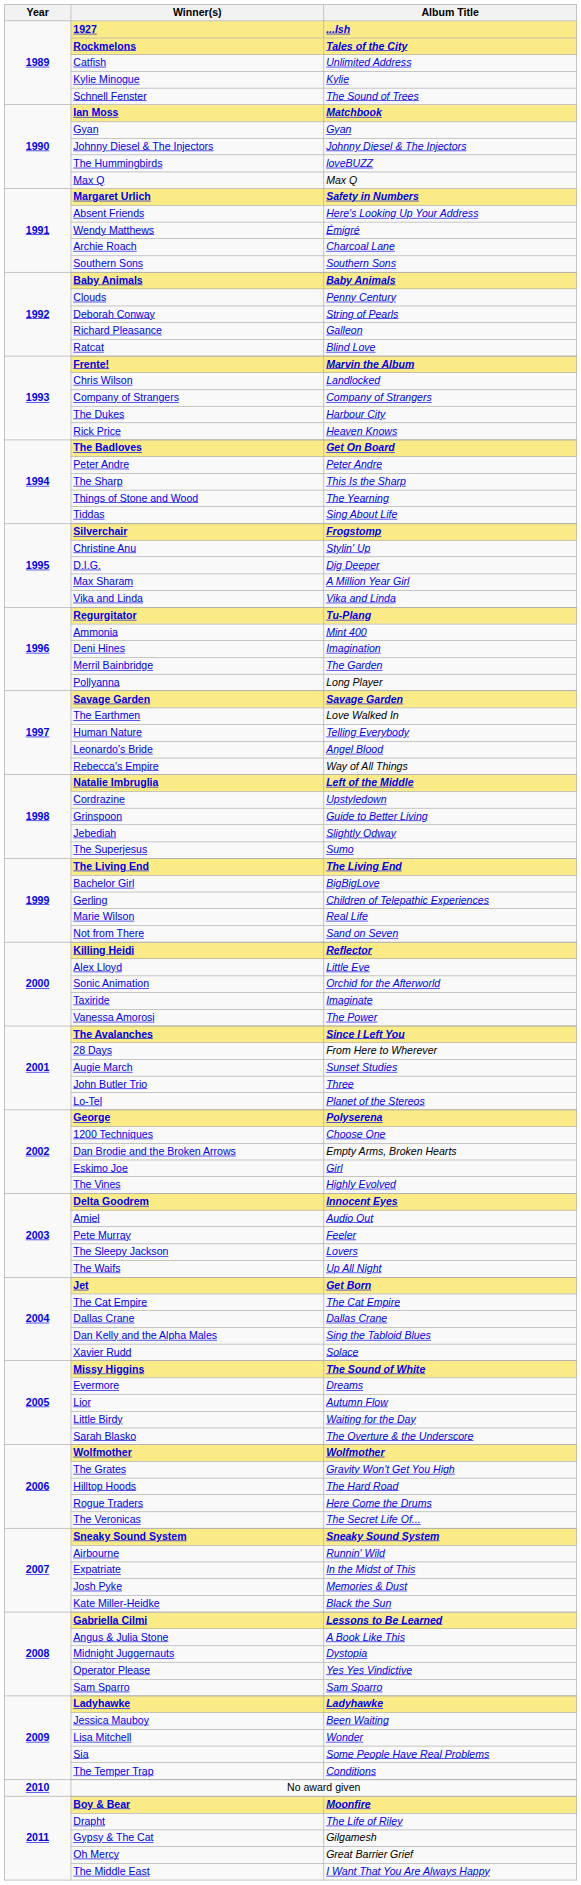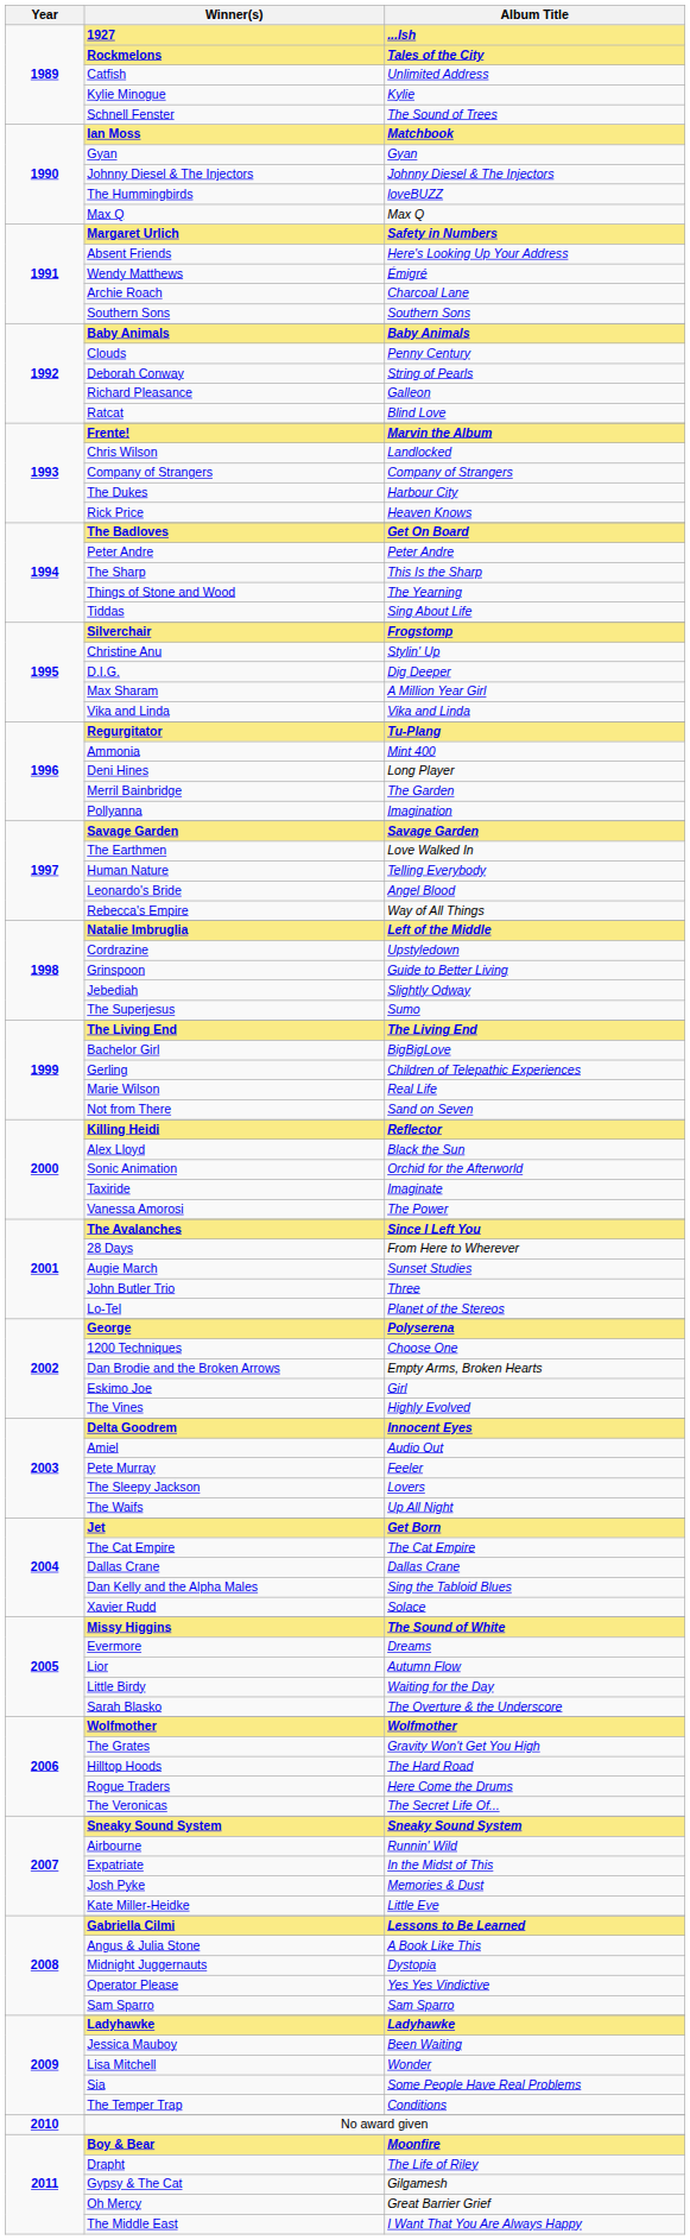 <table class="sortable wikitable">
 <tr>
 <th width="5%">Year</th>
 <th width="19%">Winner(s)</th>
 <th width="19%">Album Title</th>
 </tr>
 <tr>
 <td rowspan="5" align="center"><strong><a href='#'>1989</a></strong><br></td>
 <td style="background:#FAEB86"><strong><a href='#'>1927</a></strong></td>
 <td style="background:#FAEB86"><strong><em><a href='#'>...Ish</a></em></strong></td>
 </tr>
 <tr>
 <td style="background:#FAEB86"><strong><a href='#'>Rockmelons</a></strong></td>
 <td style="background:#FAEB86"><strong><em><a href='#'>Tales of the City</a></em></strong></td>
 </tr>
 <tr>
 <td><a href='#'>Catfish</a></td>
 <td><em><a href='#'>Unlimited Address</a></em></td>
 </tr>
 <tr>
 <td><a href='#'>Kylie Minogue</a></td>
 <td><em><a href='#'>Kylie</a></em></td>
 </tr>
 <tr>
 <td><a href='#'>Schnell Fenster</a></td>
 <td><em><a href='#'>The Sound of Trees</a></em></td>
 </tr>
 <tr>
 <td rowspan="5" align="center"><strong><a href='#'>1990</a></strong><br></td>
 <td style="background:#FAEB86"><strong><a href='#'>Ian Moss</a></strong></td>
 <td style="background:#FAEB86"><strong><em><a href='#'>Matchbook</a></em></strong></td>
 </tr>
 <tr>
 <td><a href='#'>Gyan</a></td>
 <td><em><a href='#'>Gyan</a></em></td>
 </tr>
 <tr>
 <td><a href='#'>Johnny Diesel & The Injectors</a></td>
 <td><em><a href='#'>Johnny Diesel & The Injectors</a></em></td>
 </tr>
 <tr>
 <td><a href='#'>The Hummingbirds</a></td>
 <td><em><a href='#'>loveBUZZ</a></em></td>
 </tr>
 <tr>
 <td><a href='#'>Max Q</a></td>
 <td><em>Max Q</em></td>
 </tr>
 <tr>
 <td rowspan="5" align="center"><strong><a href='#'>1991</a></strong><br></td>
 <td style="background:#FAEB86"><strong><a href='#'>Margaret Urlich</a></strong></td>
 <td style="background:#FAEB86"><strong><em><a href='#'>Safety in Numbers</a></em></strong></td>
 </tr>
 <tr>
 <td><a href='#'>Absent Friends</a></td>
 <td><em><a href='#'>Here's Looking Up Your Address</a></em></td>
 </tr>
 <tr>
 <td><a href='#'>Wendy Matthews</a></td>
 <td><em><a href='#'>Émigré</a></em></td>
 </tr>
 <tr>
 <td><a href='#'>Archie Roach</a></td>
 <td><em><a href='#'>Charcoal Lane</a></em></td>
 </tr>
 <tr>
 <td><a href='#'>Southern Sons</a></td>
 <td><em><a href='#'>Southern Sons</a></em></td>
 </tr>
 <tr>
 <td rowspan="6" align="center"><strong><a href='#'>1992</a></strong><br></td>
 </tr>
 <tr style="background:#FAEB86">
 <td><strong><a href='#'>Baby Animals</a></strong></td>
 <td><strong><em><a href='#'>Baby Animals</a></em></strong></td>
 </tr>
 <tr>
 <td><a href='#'>Clouds</a></td>
 <td><em><a href='#'>Penny Century</a></em></td>
 </tr>
 <tr>
 <td><a href='#'>Deborah Conway</a></td>
 <td><em><a href='#'>String of Pearls</a></em></td>
 </tr>
 <tr>
 <td><a href='#'>Richard Pleasance</a></td>
 <td><em><a href='#'>Galleon</a></em></td>
 </tr>
 <tr>
 <td><a href='#'>Ratcat</a></td>
 <td><em><a href='#'>Blind Love</a></em></td>
 </tr>
 <tr>
 <td rowspan="6" align="center"><strong><a href='#'>1993</a></strong><br></td>
 </tr>
 <tr style="background:#FAEB86">
 <td><strong><a href='#'>Frente!</a></strong></td>
 <td><strong><em><a href='#'>Marvin the Album</a></em></strong></td>
 </tr>
 <tr>
 <td><a href='#'>Chris Wilson</a></td>
 <td><em><a href='#'>Landlocked</a></em></td>
 </tr>
 <tr>
 <td><a href='#'>Company of Strangers</a></td>
 <td><em><a href='#'>Company of Strangers</a></em></td>
 </tr>
 <tr>
 <td><a href='#'>The Dukes</a></td>
 <td><em><a href='#'>Harbour City</a></em></td>
 </tr>
 <tr>
 <td><a href='#'>Rick Price</a></td>
 <td><em><a href='#'>Heaven Knows</a></em></td>
 </tr>
 <tr>
 <td rowspan="6" align="center"><strong><a href='#'>1994</a></strong><br></td>
 </tr>
 <tr style="background:#FAEB86">
 <td><strong><a href='#'>The Badloves</a></strong></td>
 <td><strong><em><a href='#'>Get On Board</a></em></strong></td>
 </tr>
 <tr>
 <td><a href='#'>Peter Andre</a></td>
 <td><em><a href='#'>Peter Andre</a></em></td>
 </tr>
 <tr>
 <td><a href='#'>The Sharp</a></td>
 <td><em><a href='#'>This Is the Sharp</a></em></td>
 </tr>
 <tr>
 <td><a href='#'>Things of Stone and Wood</a></td>
 <td><em><a href='#'>The Yearning</a></em></td>
 </tr>
 <tr>
 <td><a href='#'>Tiddas</a></td>
 <td><em><a href='#'>Sing About Life</a></em></td>
 </tr>
 <tr>
 <td rowspan="6" align="center"><strong><a href='#'>1995</a></strong><br></td>
 </tr>
 <tr style="background:#FAEB86">
 <td><strong><a href='#'>Silverchair</a></strong></td>
 <td><strong><em><a href='#'>Frogstomp</a></em></strong></td>
 </tr>
 <tr>
 <td><a href='#'>Christine Anu</a></td>
 <td><em><a href='#'>Stylin' Up</a></em></td>
 </tr>
 <tr>
 <td><a href='#'>D.I.G.</a></td>
 <td><em><a href='#'>Dig Deeper</a></em></td>
 </tr>
 <tr>
 <td><a href='#'>Max Sharam</a></td>
 <td><em><a href='#'>A Million Year Girl</a></em></td>
 </tr>
 <tr>
 <td><a href='#'>Vika and Linda</a></td>
 <td><em><a href='#'>Vika and Linda</a></em></td>
 </tr>
 <tr>
 <td rowspan="6" align="center"><strong><a href='#'>1996</a></strong><br></td>
 </tr>
 <tr style="background:#FAEB86">
 <td><strong><a href='#'>Regurgitator</a></strong></td>
 <td><strong><em><a href='#'>Tu-Plang</a></em></strong></td>
 </tr>
 <tr>
 <td><a href='#'>Ammonia</a></td>
 <td><em><a href='#'>Mint 400</a></em></td>
 </tr>
 <tr>
 <td><a href='#'>Deni Hines</a></td>
-<td><em><a href='#'>Imagination</a></em></td>
+<td><em>Long Player</em></td>
 </tr>
 <tr>
 <td><a href='#'>Merril Bainbridge</a></td>
 <td><em><a href='#'>The Garden</a></em></td>
 </tr>
 <tr>
 <td><a href='#'>Pollyanna</a></td>
-<td><em>Long Player</em></td>
+<td><em><a href='#'>Imagination</a></em></td>
 </tr>
 <tr>
 <td rowspan="6" align="center"><strong><a href='#'>1997</a></strong><br></td>
 </tr>
 <tr style="background:#FAEB86">
 <td><strong><a href='#'>Savage Garden</a></strong></td>
 <td><strong><em><a href='#'>Savage Garden</a></em></strong></td>
 </tr>
 <tr>
 <td><a href='#'>The Earthmen</a></td>
 <td><em>Love Walked In</em></td>
 </tr>
 <tr>
 <td><a href='#'>Human Nature</a></td>
 <td><em><a href='#'>Telling Everybody</a></em></td>
 </tr>
 <tr>
 <td><a href='#'>Leonardo's Bride</a></td>
 <td><em><a href='#'>Angel Blood</a></em></td>
 </tr>
 <tr>
 <td><a href='#'>Rebecca's Empire</a></td>
 <td><em>Way of All Things</em></td>
 </tr>
 <tr>
 <td rowspan="6" align="center"><strong><a href='#'>1998</a></strong><br></td>
 </tr>
 <tr style="background:#FAEB86">
 <td><strong><a href='#'>Natalie Imbruglia</a></strong></td>
 <td><strong><em><a href='#'>Left of the Middle</a></em></strong></td>
 </tr>
 <tr>
 <td><a href='#'>Cordrazine</a></td>
 <td><em><a href='#'>Upstyledown</a></em></td>
 </tr>
 <tr>
 <td><a href='#'>Grinspoon</a></td>
 <td><em><a href='#'>Guide to Better Living</a></em></td>
 </tr>
 <tr>
 <td><a href='#'>Jebediah</a></td>
 <td><em><a href='#'>Slightly Odway</a></em></td>
 </tr>
 <tr>
 <td><a href='#'>The Superjesus</a></td>
 <td><em><a href='#'>Sumo</a></em></td>
 </tr>
 <tr>
 <td rowspan="6" align="center"><strong><a href='#'>1999</a></strong><br></td>
 </tr>
 <tr style="background:#FAEB86">
 <td><strong><a href='#'>The Living End</a></strong></td>
 <td><strong><em><a href='#'>The Living End</a></em></strong></td>
 </tr>
 <tr>
 <td><a href='#'>Bachelor Girl</a></td>
 <td><em><a href='#'>BigBigLove</a></em></td>
 </tr>
 <tr>
 <td><a href='#'>Gerling</a></td>
 <td><em><a href='#'>Children of Telepathic Experiences</a></em></td>
 </tr>
 <tr>
 <td><a href='#'>Marie Wilson</a></td>
 <td><em><a href='#'>Real Life</a></em></td>
 </tr>
 <tr>
 <td><a href='#'>Not from There</a></td>
 <td><em><a href='#'>Sand on Seven</a></em></td>
 </tr>
 <tr>
 <td rowspan="6" align="center"><strong><a href='#'>2000</a></strong><br></td>
 </tr>
 <tr style="background:#FAEB86">
 <td><strong><a href='#'>Killing Heidi</a></strong></td>
 <td><strong><em><a href='#'>Reflector</a></em></strong></td>
 </tr>
 <tr>
 <td><a href='#'>Alex Lloyd</a></td>
-<td><em><a href='#'>Little Eve</a></em></td>
+<td><em><a href='#'>Black the Sun</a></em></td>
 </tr>
 <tr>
 <td><a href='#'>Sonic Animation</a></td>
 <td><em><a href='#'>Orchid for the Afterworld</a></em></td>
 </tr>
 <tr>
 <td><a href='#'>Taxiride</a></td>
 <td><em><a href='#'>Imaginate</a></em></td>
 </tr>
 <tr>
 <td><a href='#'>Vanessa Amorosi</a></td>
 <td><em><a href='#'>The Power</a></em></td>
 </tr>
 <tr>
 <td rowspan="6" align="center"><strong><a href='#'>2001</a></strong><br></td>
 </tr>
 <tr style="background:#FAEB86">
 <td><strong><a href='#'>The Avalanches</a></strong></td>
 <td><strong><em><a href='#'>Since I Left You</a></em></strong></td>
 </tr>
 <tr>
 <td><a href='#'>28 Days</a></td>
 <td><em>From Here to Wherever</em></td>
 </tr>
 <tr>
 <td><a href='#'>Augie March</a></td>
 <td><em><a href='#'>Sunset Studies</a></em></td>
 </tr>
 <tr>
 <td><a href='#'>John Butler Trio</a></td>
 <td><em><a href='#'>Three</a></em></td>
 </tr>
 <tr>
 <td><a href='#'>Lo-Tel</a></td>
 <td><em><a href='#'>Planet of the Stereos</a></em></td>
 </tr>
 <tr>
 <td rowspan="6" align="center"><strong><a href='#'>2002</a></strong><br></td>
 </tr>
 <tr style="background:#FAEB86">
 <td><strong><a href='#'>George</a></strong></td>
 <td><strong><em><a href='#'>Polyserena</a></em></strong></td>
 </tr>
 <tr>
 <td><a href='#'>1200 Techniques</a></td>
 <td><em><a href='#'>Choose One</a></em></td>
 </tr>
 <tr>
 <td><a href='#'>Dan Brodie and the Broken Arrows</a></td>
 <td><em>Empty Arms, Broken Hearts</em></td>
 </tr>
 <tr>
 <td><a href='#'>Eskimo Joe</a></td>
 <td><em><a href='#'>Girl</a></em></td>
 </tr>
 <tr>
 <td><a href='#'>The Vines</a></td>
 <td><em><a href='#'>Highly Evolved</a></em></td>
 </tr>
 <tr>
 <td rowspan="6" align="center"><strong><a href='#'>2003</a></strong><br></td>
 </tr>
 <tr style="background:#FAEB86">
 <td><strong><a href='#'>Delta Goodrem</a></strong></td>
 <td><strong><em><a href='#'>Innocent Eyes</a></em></strong></td>
 </tr>
 <tr>
 <td><a href='#'>Amiel</a></td>
 <td><em><a href='#'>Audio Out</a></em></td>
 </tr>
 <tr>
 <td><a href='#'>Pete Murray</a></td>
 <td><em><a href='#'>Feeler</a></em></td>
 </tr>
 <tr>
 <td><a href='#'>The Sleepy Jackson</a></td>
 <td><em><a href='#'>Lovers</a></em></td>
 </tr>
 <tr>
 <td><a href='#'>The Waifs</a></td>
 <td><em><a href='#'>Up All Night</a></em></td>
 </tr>
 <tr>
 <td rowspan="6" align="center"><strong><a href='#'>2004</a></strong><br></td>
 </tr>
 <tr style="background:#FAEB86">
 <td><strong><a href='#'>Jet</a></strong></td>
 <td><strong><em><a href='#'>Get Born</a></em></strong></td>
 </tr>
 <tr>
 <td><a href='#'>The Cat Empire</a></td>
 <td><em><a href='#'>The Cat Empire</a></em></td>
 </tr>
 <tr>
 <td><a href='#'>Dallas Crane</a></td>
 <td><em><a href='#'>Dallas Crane</a></em></td>
 </tr>
 <tr>
 <td><a href='#'>Dan Kelly and the Alpha Males</a></td>
 <td><em><a href='#'>Sing the Tabloid Blues</a></em></td>
 </tr>
 <tr>
 <td><a href='#'>Xavier Rudd</a></td>
 <td><em><a href='#'>Solace</a></em></td>
 </tr>
 <tr>
 <td rowspan="6" align="center"><strong><a href='#'>2005</a></strong><br></td>
 </tr>
 <tr style="background:#FAEB86">
 <td><strong><a href='#'>Missy Higgins</a></strong></td>
 <td><strong><em><a href='#'>The Sound of White</a></em></strong></td>
 </tr>
 <tr>
 <td><a href='#'>Evermore</a></td>
 <td><em><a href='#'>Dreams</a></em></td>
 </tr>
 <tr>
 <td><a href='#'>Lior</a></td>
 <td><em><a href='#'>Autumn Flow</a></em></td>
 </tr>
 <tr>
 <td><a href='#'>Little Birdy</a></td>
 <td><em><a href='#'>Waiting for the Day</a></em></td>
 </tr>
 <tr>
 <td><a href='#'>Sarah Blasko</a></td>
 <td><em><a href='#'>The Overture & the Underscore</a></em></td>
 </tr>
 <tr>
 <td rowspan="6" align="center"><strong><a href='#'>2006</a></strong><br></td>
 </tr>
 <tr style="background:#FAEB86">
 <td><strong><a href='#'>Wolfmother</a></strong></td>
 <td><strong><em><a href='#'>Wolfmother</a></em></strong></td>
 </tr>
 <tr>
 <td><a href='#'>The Grates</a></td>
 <td><em><a href='#'>Gravity Won't Get You High</a></em></td>
 </tr>
 <tr>
 <td><a href='#'>Hilltop Hoods</a></td>
 <td><em><a href='#'>The Hard Road</a></em></td>
 </tr>
 <tr>
 <td><a href='#'>Rogue Traders</a></td>
 <td><em><a href='#'>Here Come the Drums</a></em></td>
 </tr>
 <tr>
 <td><a href='#'>The Veronicas</a></td>
 <td><em><a href='#'>The Secret Life Of...</a></em></td>
 </tr>
 <tr>
 <td rowspan="6" align="center"><strong><a href='#'>2007</a></strong><br></td>
 </tr>
 <tr style="background:#FAEB86">
 <td><strong><a href='#'>Sneaky Sound System</a></strong></td>
 <td><strong><em><a href='#'>Sneaky Sound System</a></em></strong></td>
 </tr>
 <tr>
 <td><a href='#'>Airbourne</a></td>
 <td><em><a href='#'>Runnin' Wild</a></em></td>
 </tr>
 <tr>
 <td><a href='#'>Expatriate</a></td>
 <td><em><a href='#'>In the Midst of This</a></em></td>
 </tr>
 <tr>
 <td><a href='#'>Josh Pyke</a></td>
 <td><em><a href='#'>Memories & Dust</a></em></td>
 </tr>
 <tr>
 <td><a href='#'>Kate Miller-Heidke</a></td>
-<td><em><a href='#'>Black the Sun</a></em></td>
+<td><em><a href='#'>Little Eve</a></em></td>
 </tr>
 <tr>
 <td rowspan="6" align="center"><strong><a href='#'>2008</a></strong><br></td>
 </tr>
 <tr style="background:#FAEB86">
 <td><strong><a href='#'>Gabriella Cilmi</a></strong></td>
 <td><strong><em><a href='#'>Lessons to Be Learned</a></em></strong></td>
 </tr>
 <tr>
 <td><a href='#'>Angus & Julia Stone</a></td>
 <td><em><a href='#'>A Book Like This</a></em></td>
 </tr>
 <tr>
 <td><a href='#'>Midnight Juggernauts</a></td>
 <td><em><a href='#'>Dystopia</a></em></td>
 </tr>
 <tr>
 <td><a href='#'>Operator Please</a></td>
 <td><em><a href='#'>Yes Yes Vindictive</a></em></td>
 </tr>
 <tr>
 <td><a href='#'>Sam Sparro</a></td>
 <td><em><a href='#'>Sam Sparro</a></em></td>
 </tr>
 <tr>
 <td rowspan="6" align="center"><strong><a href='#'>2009</a></strong><br></td>
 </tr>
 <tr style="background:#FAEB86">
 <td><strong><a href='#'>Ladyhawke</a></strong></td>
 <td><strong><em><a href='#'>Ladyhawke</a></em></strong></td>
 </tr>
 <tr>
 <td><a href='#'>Jessica Mauboy</a></td>
 <td><em><a href='#'>Been Waiting</a></em></td>
 </tr>
 <tr>
 <td><a href='#'>Lisa Mitchell</a></td>
 <td><em><a href='#'>Wonder</a></em></td>
 </tr>
 <tr>
 <td><a href='#'>Sia</a></td>
 <td><em><a href='#'>Some People Have Real Problems</a></em></td>
 </tr>
 <tr>
 <td><a href='#'>The Temper Trap</a></td>
 <td><em><a href='#'>Conditions</a></em></td>
 </tr>
 <tr>
 <td rowspan="2" align="center"><strong><a href='#'>2010</a></strong><br></td>
 </tr>
 <tr>
 <td colspan="2" align="center">No award given</td>
 </tr>
 <tr>
 <td rowspan="6" align="center"><strong><a href='#'>2011</a></strong><br></td>
 </tr>
 <tr style="background:#FAEB86">
 <td><strong><a href='#'>Boy & Bear</a></strong></td>
 <td><strong><em><a href='#'>Moonfire</a></em></strong></td>
 </tr>
 <tr>
 <td><a href='#'>Drapht</a></td>
 <td><em><a href='#'>The Life of Riley</a></em></td>
 </tr>
 <tr>
 <td><a href='#'>Gypsy & The Cat</a></td>
 <td><em>Gilgamesh</em></td>
 </tr>
 <tr>
 <td><a href='#'>Oh Mercy</a></td>
 <td><em>Great Barrier Grief</em></td>
 </tr>
 <tr>
 <td><a href='#'>The Middle East</a></td>
 <td><em><a href='#'>I Want That You Are Always Happy</a></em></td>
 </tr>
 </table>
